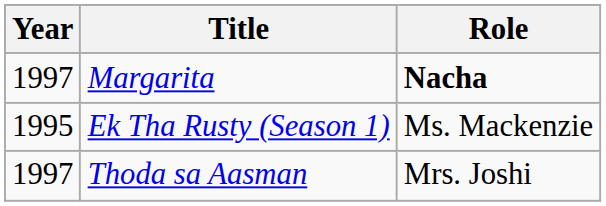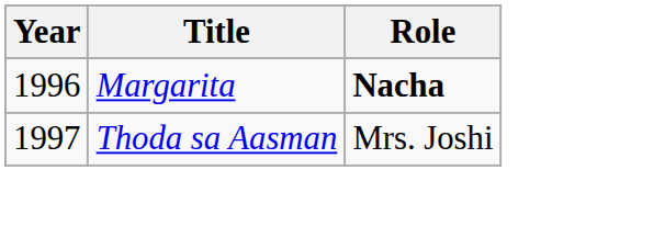 <table class="wikitable">
 <tr>
 <th>Year</th>
 <th>Title</th>
 <th>Role</th>
 </tr>
 <tr>
-<td>1997</td>
+<td>1996</td>
 <td><em><a href='#'>Margarita</a> </em></td>
 <td><strong>Nacha</strong></td>
-</tr>
-<tr>
-<td>1995</td>
-<td><em><a href='#'>Ek Tha Rusty (Season 1)</a></em></td>
-<td>Ms. Mackenzie</td>
 </tr>
 <tr>
 <td>1997</td>
 <td><em><a href='#'>Thoda sa Aasman</a></em></td>
 <td>Mrs. Joshi</td>
 </tr>
 </table>
